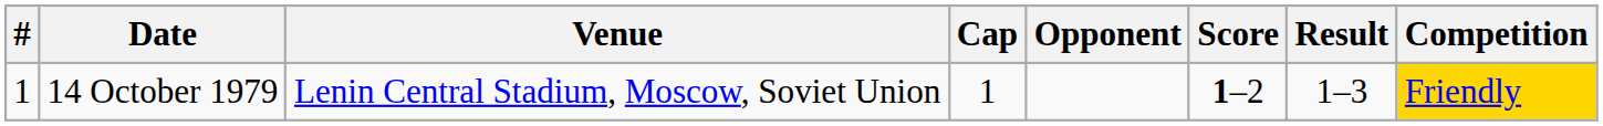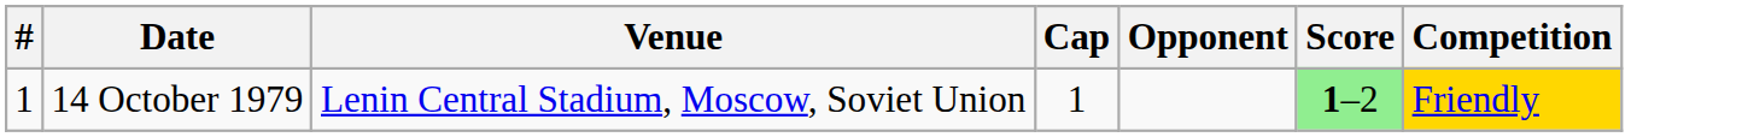 <table class="wikitable sortable" style="font-size:90%">
 <tr>
 <th>#</th>
 <th>Date</th>
 <th>Venue</th>
 <th>Cap</th>
 <th>Opponent</th>
 <th>Score</th>
-<th>Result</th>
 <th>Competition</th>
 </tr>
 <tr>
 <td>1</td>
 <td>14 October 1979</td>
 <td><a href='#'>Lenin Central Stadium</a>, <a href='#'>Moscow</a>, Soviet Union</td>
 <td align=center>1</td>
 <td></td>
-<td align=center><strong>1</strong>–2</td>
-<td align=center>1–3</td>
+<td align=center style="background: lightgreen;"><strong>1</strong>–2</td>
 <td style="background: gold;"><a href='#'>Friendly</a></td>
 </tr>
 </table>
